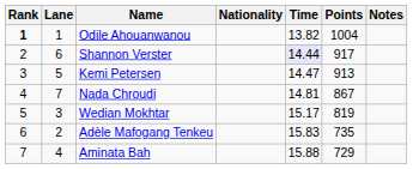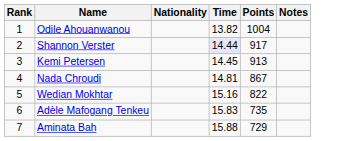 <table class="wikitable sortable" style="text-align:center">
 <tr>
 <th>Rank</th>
-<th>Lane</th>
 <th>Name</th>
 <th>Nationality</th>
 <th>Time</th>
 <th>Points</th>
 <th>Notes</th>
 </tr>
 <tr>
-<td><strong>1</strong></td>
 <td>1</td>
 <td align="left"><a href='#'>Odile Ahouanwanou</a></td>
 <td align=left></td>
 <td>13.82</td>
 <td>1004</td>
 <td></td>
 </tr>
 <tr>
 <td>2</td>
-<td>6</td>
 <td align="left"><a href='#'>Shannon Verster</a></td>
 <td align=left></td>
 <td style="background: lavender;">14.44</td>
 <td>917</td>
 <td></td>
 </tr>
 <tr>
 <td>3</td>
-<td>5</td>
 <td align="left"><a href='#'>Kemi Petersen</a></td>
 <td align=left></td>
-<td>14.47</td>
+<td>14.45</td>
 <td>913</td>
 <td></td>
 </tr>
 <tr>
 <td>4</td>
-<td>7</td>
 <td align="left"><a href='#'>Nada Chroudi</a></td>
 <td align=left></td>
 <td>14.81</td>
 <td>867</td>
 <td></td>
 </tr>
 <tr>
 <td>5</td>
-<td>3</td>
 <td align="left"><a href='#'>Wedian Mokhtar</a></td>
 <td align=left></td>
-<td>15.17</td>
-<td>819</td>
+<td>15.16</td>
+<td>822</td>
 <td></td>
 </tr>
 <tr>
 <td>6</td>
-<td>2</td>
 <td align="left"><a href='#'>Adèle Mafogang Tenkeu</a></td>
 <td align=left></td>
 <td>15.83</td>
 <td>735</td>
 <td></td>
 </tr>
 <tr>
 <td>7</td>
-<td>4</td>
 <td align="left"><a href='#'>Aminata Bah</a></td>
 <td align=left></td>
 <td>15.88</td>
 <td>729</td>
 <td></td>
 </tr>
 </table>
